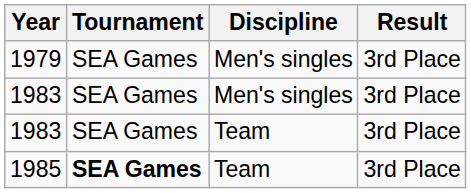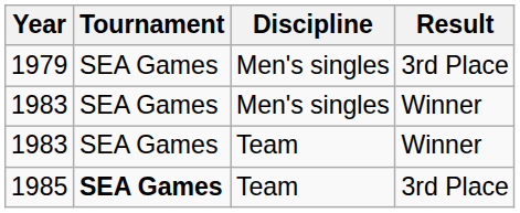 <table class="sortable wikitable">
 <tr>
 <th>Year</th>
 <th>Tournament</th>
 <th>Discipline</th>
 <th>Result</th>
 </tr>
 <tr>
 <td>1979</td>
 <td>SEA Games</td>
 <td>Men's singles</td>
 <td>3rd Place</td>
 </tr>
 <tr>
 <td>1983</td>
 <td>SEA Games</td>
 <td>Men's singles</td>
-<td>3rd Place</td>
+<td>Winner</td>
 </tr>
 <tr>
 <td>1983</td>
 <td>SEA Games</td>
 <td>Team</td>
-<td>3rd Place</td>
+<td>Winner</td>
 </tr>
 <tr>
 <td>1985</td>
 <td><strong>SEA Games</strong></td>
 <td>Team</td>
 <td>3rd Place</td>
 </tr>
 </table>
